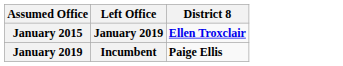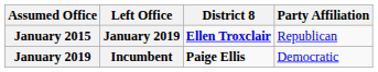 <table class="wikitable" border="1">
 <tr>
 <th>Assumed Office</th>
 <th>Left Office</th>
 <th>District 8</th>
+<th>Party Affiliation</th>
 </tr>
 <tr>
 <th>January 2015</th>
 <th>January 2019</th>
 <td><strong><a href='#'>Ellen Troxclair</a></strong></td>
+<td><a href='#'>Republican</a></td>
 </tr>
 <tr>
 <th>January 2019</th>
 <th>Incumbent</th>
 <td><strong>Paige Ellis</strong></td>
+<td><a href='#'>Democratic</a></td>
 </tr>
 </table>
